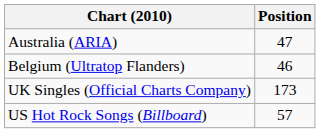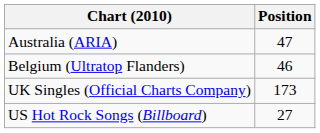 <table class="wikitable sortable">
 <tr>
 <th scope="col">Chart (2010)</th>
 <th scope="col">Position</th>
 </tr>
 <tr>
 <td>Australia (<a href='#'>ARIA</a>)</td>
 <td style="text-align:center;">47</td>
 </tr>
 <tr>
 <td>Belgium (<a href='#'>Ultratop</a> Flanders)</td>
 <td style="text-align:center;">46</td>
 </tr>
 <tr>
 <td>UK Singles (<a href='#'>Official Charts Company</a>)</td>
 <td style="text-align:center;">173</td>
 </tr>
 <tr>
 <td>US <a href='#'>Hot Rock Songs</a> (<em><a href='#'>Billboard</a></em>)</td>
-<td style="text-align:center;">57</td>
+<td style="text-align:center;">27</td>
 </tr>
 </table>
